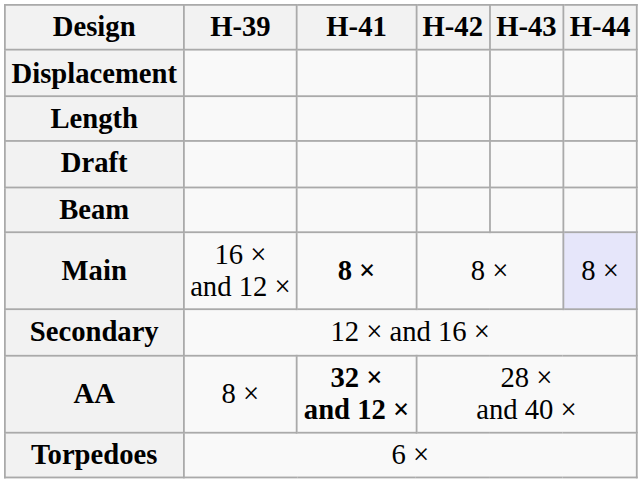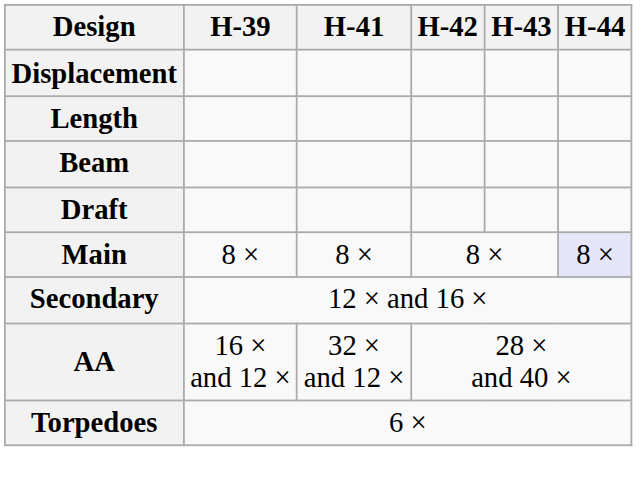 <table class="wikitable plainrowheaders" style="text-align: center">
 <tr>
 <th scope="col">Design</th>
 <th scope="col">H-39</th>
 <th scope="col">H-41</th>
 <th scope="col">H-42</th>
 <th scope="col">H-43</th>
 <th scope="col">H-44</th>
 </tr>
 <tr>
 <th scope="row">Displacement</th>
 <td></td>
 <td></td>
 <td></td>
 <td></td>
 <td></td>
 </tr>
 <tr>
 <th scope="row">Length</th>
 <td></td>
 <td></td>
 <td></td>
 <td></td>
 <td></td>
 </tr>
 <tr>
+<th scope="row">Beam</th>
+<td></td>
+<td></td>
+<td></td>
+<td></td>
+<td></td>
+</tr>
+<tr>
 <th scope="row">Draft</th>
 <td></td>
 <td></td>
 <td></td>
 <td></td>
 <td></td>
 </tr>
 <tr>
-<th scope="row">Beam</th>
-<td></td>
-<td></td>
-<td></td>
-<td></td>
-<td></td>
-</tr>
-<tr>
 <th scope="row">Main</th>
-<td>16 ×  <br> and 12 × </td>
-<td><strong>8 × </strong></td>
+<td>8 × </td>
+<td>8 × </td>
 <td colspan=2>8 × </td>
 <td style="background: lavender;">8 × </td>
 </tr>
 <tr>
 <th scope="row">Secondary</th>
 <td colspan=5>12 ×  and 16 × </td>
 </tr>
 <tr>
 <th scope="row">AA</th>
-<td>8 × </td>
-<td><strong>32 ×  <br> and 12 × </strong></td>
+<td>16 ×  <br> and 12 × </td>
+<td>32 ×  <br> and 12 × </td>
 <td colspan=3>28 ×  <br> and 40 × </td>
 </tr>
 <tr>
 <th scope="row">Torpedoes</th>
 <td colspan=5>6 × </td>
 </tr>
 </table>
